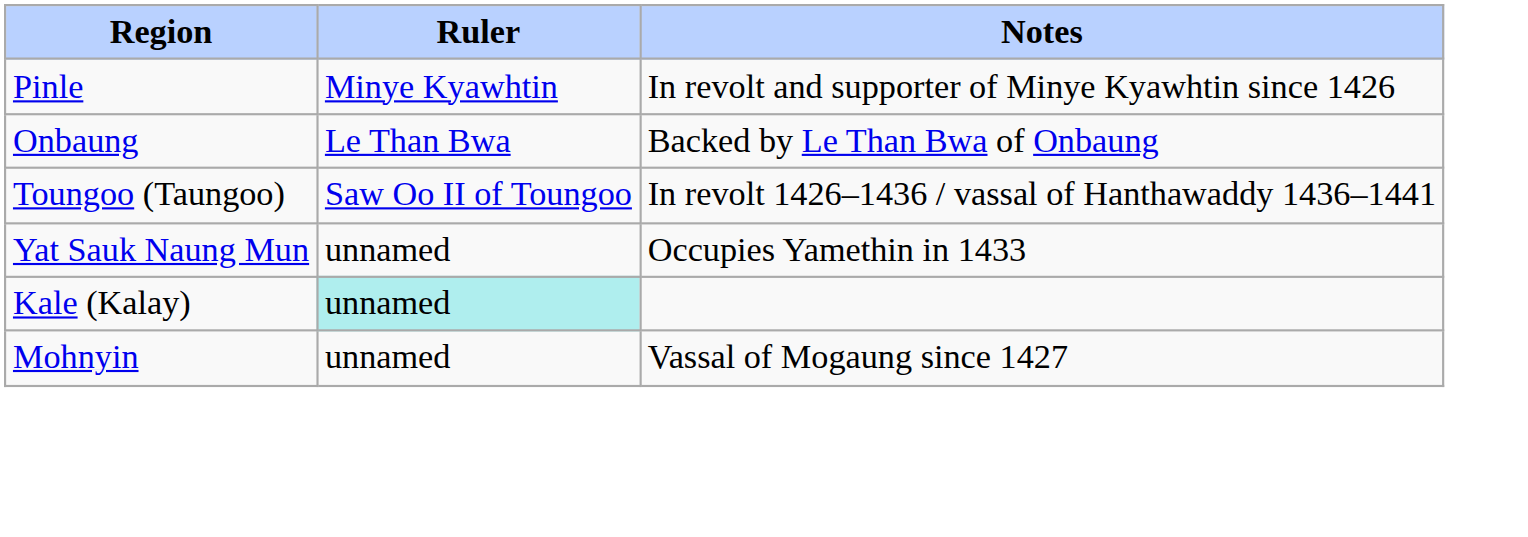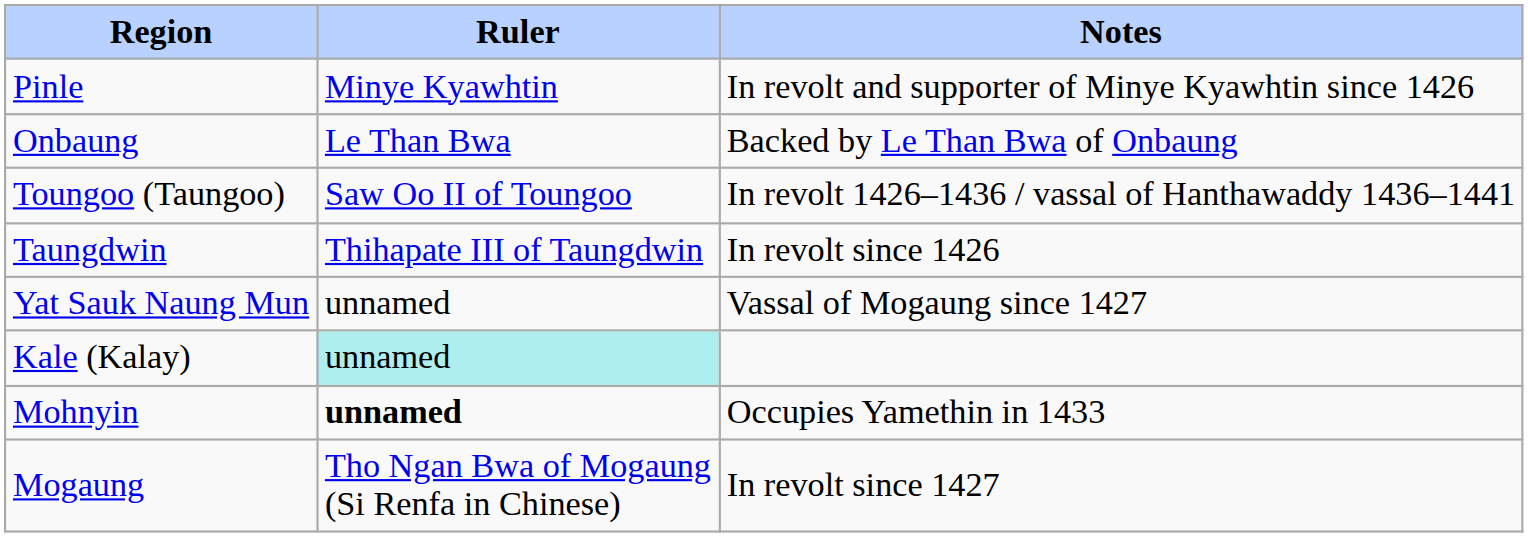 <table class="wikitable">
 <tr>
 <th style="background-color:#B9D1FF">Region</th>
 <th style="background-color:#B9D1FF">Ruler</th>
 <th style="background-color:#B9D1FF">Notes</th>
 </tr>
 <tr>
 <td><a href='#'>Pinle</a></td>
 <td><a href='#'>Minye Kyawhtin</a></td>
 <td>In revolt and supporter of Minye Kyawhtin since 1426</td>
 </tr>
 <tr>
 <td><a href='#'>Onbaung</a></td>
 <td><a href='#'>Le Than Bwa</a></td>
 <td>Backed by <a href='#'>Le Than Bwa</a> of <a href='#'>Onbaung</a></td>
 </tr>
 <tr>
 <td><a href='#'>Toungoo</a> (Taungoo)</td>
 <td><a href='#'>Saw Oo II of Toungoo</a></td>
 <td>In revolt 1426–1436 / vassal of Hanthawaddy 1436–1441</td>
 </tr>
 <tr>
+<td><a href='#'>Taungdwin</a></td>
+<td><a href='#'>Thihapate III of Taungdwin</a></td>
+<td>In revolt since 1426</td>
+</tr>
+<tr>
 <td><a href='#'>Yat Sauk Naung Mun</a></td>
 <td>unnamed</td>
-<td>Occupies Yamethin in 1433</td>
+<td>Vassal of Mogaung since 1427</td>
 </tr>
 <tr>
 <td><a href='#'>Kale</a> (Kalay)</td>
 <td style="background: paleturquoise;">unnamed</td>
 <td></td>
 </tr>
 <tr>
 <td><a href='#'>Mohnyin</a></td>
-<td>unnamed</td>
-<td>Vassal of Mogaung since 1427</td>
+<td><strong>unnamed</strong></td>
+<td>Occupies Yamethin in 1433</td>
+</tr>
+<tr>
+<td><a href='#'>Mogaung</a></td>
+<td><a href='#'>Tho Ngan Bwa of Mogaung</a> <br> (Si Renfa in Chinese)</td>
+<td>In revolt since 1427</td>
 </tr>
 </table>
